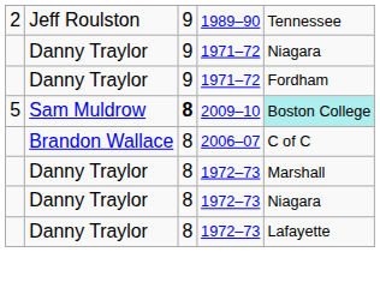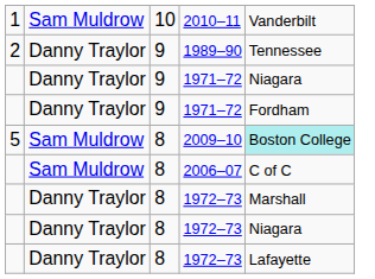 <table class="wikitable">
 <tr>
 </tr>
 <tr>
+<td>1</td>
+<td><a href='#'>Sam Muldrow</a></td>
+<td>10</td>
+<td style="font-size:80%;"><a href='#'>2010–11</a></td>
+<td style="font-size:80%;">Vanderbilt</td>
+</tr>
+<tr>
 <td>2</td>
-<td>Jeff Roulston</td>
+<td>Danny Traylor</td>
 <td>9</td>
 <td style="font-size:80%;"><a href='#'>1989–90</a></td>
 <td style="font-size:80%;">Tennessee</td>
 </tr>
 <tr>
 <td></td>
 <td>Danny Traylor</td>
 <td>9</td>
 <td style="font-size:80%;"><a href='#'>1971–72</a></td>
 <td style="font-size:80%;">Niagara</td>
 </tr>
 <tr>
 <td></td>
 <td>Danny Traylor</td>
 <td>9</td>
 <td style="font-size:80%;"><a href='#'>1971–72</a></td>
 <td style="font-size:80%;">Fordham</td>
 </tr>
 <tr>
 <td>5</td>
 <td><a href='#'>Sam Muldrow</a></td>
-<td><strong>8</strong></td>
+<td>8</td>
 <td style="font-size:80%;"><a href='#'>2009–10</a></td>
 <td style="background: paleturquoise; font-size:80%;">Boston College</td>
 </tr>
 <tr>
 <td></td>
-<td><a href='#'>Brandon Wallace</a></td>
+<td><a href='#'>Sam Muldrow</a></td>
 <td>8</td>
 <td style="font-size:80%;"><a href='#'>2006–07</a></td>
 <td style="font-size:80%;">C of C</td>
 </tr>
 <tr>
 <td></td>
 <td>Danny Traylor</td>
 <td>8</td>
 <td style="font-size:80%;"><a href='#'>1972–73</a></td>
 <td style="font-size:80%;">Marshall</td>
 </tr>
 <tr>
 <td></td>
 <td>Danny Traylor</td>
 <td>8</td>
 <td style="font-size:80%;"><a href='#'>1972–73</a></td>
 <td style="font-size:80%;">Niagara</td>
 </tr>
 <tr>
 <td></td>
 <td>Danny Traylor</td>
 <td>8</td>
 <td style="font-size:80%;"><a href='#'>1972–73</a></td>
 <td style="font-size:80%;">Lafayette</td>
 </tr>
 </table>
